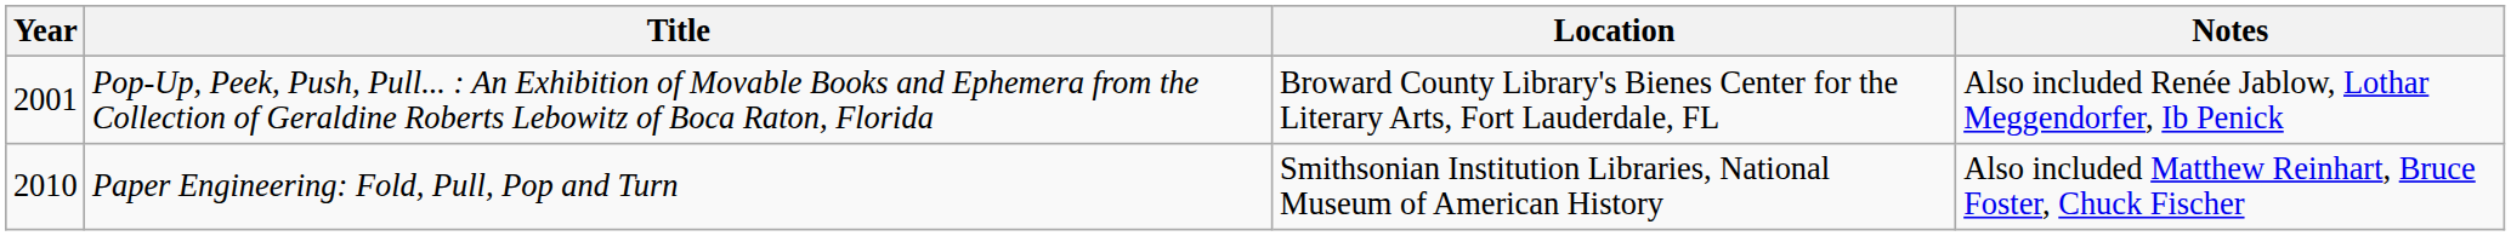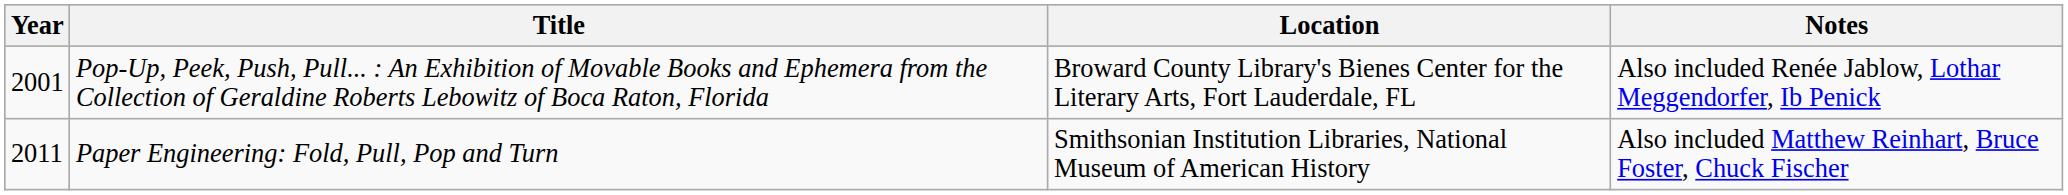 <table class="wikitable sortable">
 <tr>
 <th>Year</th>
 <th>Title</th>
 <th class="unsortable">Location</th>
 <th class="unsortable">Notes</th>
 </tr>
 <tr>
 <td>2001</td>
 <td><em>Pop-Up, Peek, Push, Pull... : An Exhibition of Movable Books and Ephemera from the Collection of Geraldine Roberts Lebowitz of Boca Raton, Florida</em></td>
 <td>Broward County Library's Bienes Center for the Literary Arts, Fort Lauderdale, FL</td>
 <td>Also included Renée Jablow, <a href='#'>Lothar Meggendorfer</a>, <a href='#'>Ib Penick</a></td>
 </tr>
 <tr>
-<td>2010</td>
+<td>2011</td>
 <td><em>Paper Engineering: Fold, Pull, Pop and Turn</em></td>
 <td>Smithsonian Institution Libraries, National Museum of American History</td>
 <td>Also included <a href='#'>Matthew Reinhart</a>, <a href='#'>Bruce Foster</a>, <a href='#'>Chuck Fischer</a></td>
 </tr>
 </table>
